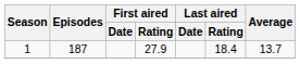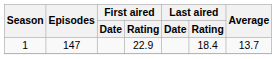 <table class="wikitable" style="text-align: center">
 <tr>
 <th scope="col" rowspan="2">Season</th>
 <th scope="col" rowspan="2" colspan="1">Episodes</th>
 <th scope="col" colspan="2">First aired</th>
 <th scope="col" colspan="2">Last aired</th>
 <th scope="col" rowspan="2" colspan="1">Average</th>
 </tr>
 <tr>
 <th scope="col">Date</th>
 <th scope="col">Rating</th>
 <th scope="col">Date</th>
 <th scope="col">Rating</th>
 </tr>
 <tr>
 <td>1</td>
-<td>187</td>
+<td>147</td>
 <td></td>
-<td>27.9</td>
+<td>22.9</td>
 <td></td>
 <td>18.4</td>
 <td>13.7</td>
 </tr>
 <tr>
 </tr>
 </table>
